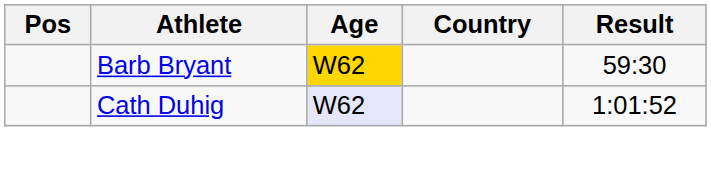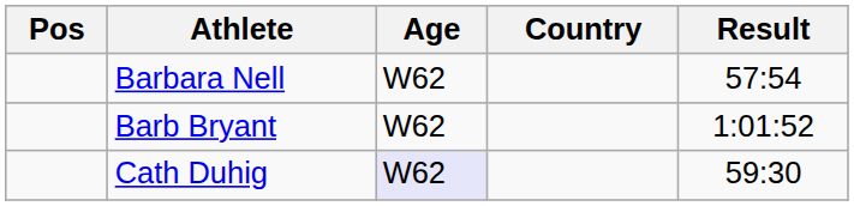 <table class="wikitable"  style="text-align:center; width:50%;">
 <tr>
 <th>Pos</th>
 <th>Athlete</th>
 <th>Age</th>
 <th>Country</th>
 <th>Result</th>
 </tr>
 <tr>
 <td align=center></td>
+<td align=left><a href='#'>Barbara Nell</a></td>
+<td align=left>W62</td>
+<td align=left></td>
+<td>57:54</td>
+</tr>
+<tr>
+<td align=center></td>
 <td align=left><a href='#'>Barb Bryant</a></td>
-<td align=left style="background: gold;">W62</td>
+<td align=left>W62</td>
 <td align=left></td>
-<td>59:30</td>
+<td>1:01:52</td>
 </tr>
 <tr>
 <td align=center></td>
 <td align=left><a href='#'>Cath Duhig</a></td>
 <td align=left style="background: lavender;">W62</td>
 <td align=left></td>
-<td>1:01:52</td>
+<td>59:30</td>
 </tr>
 </table>
